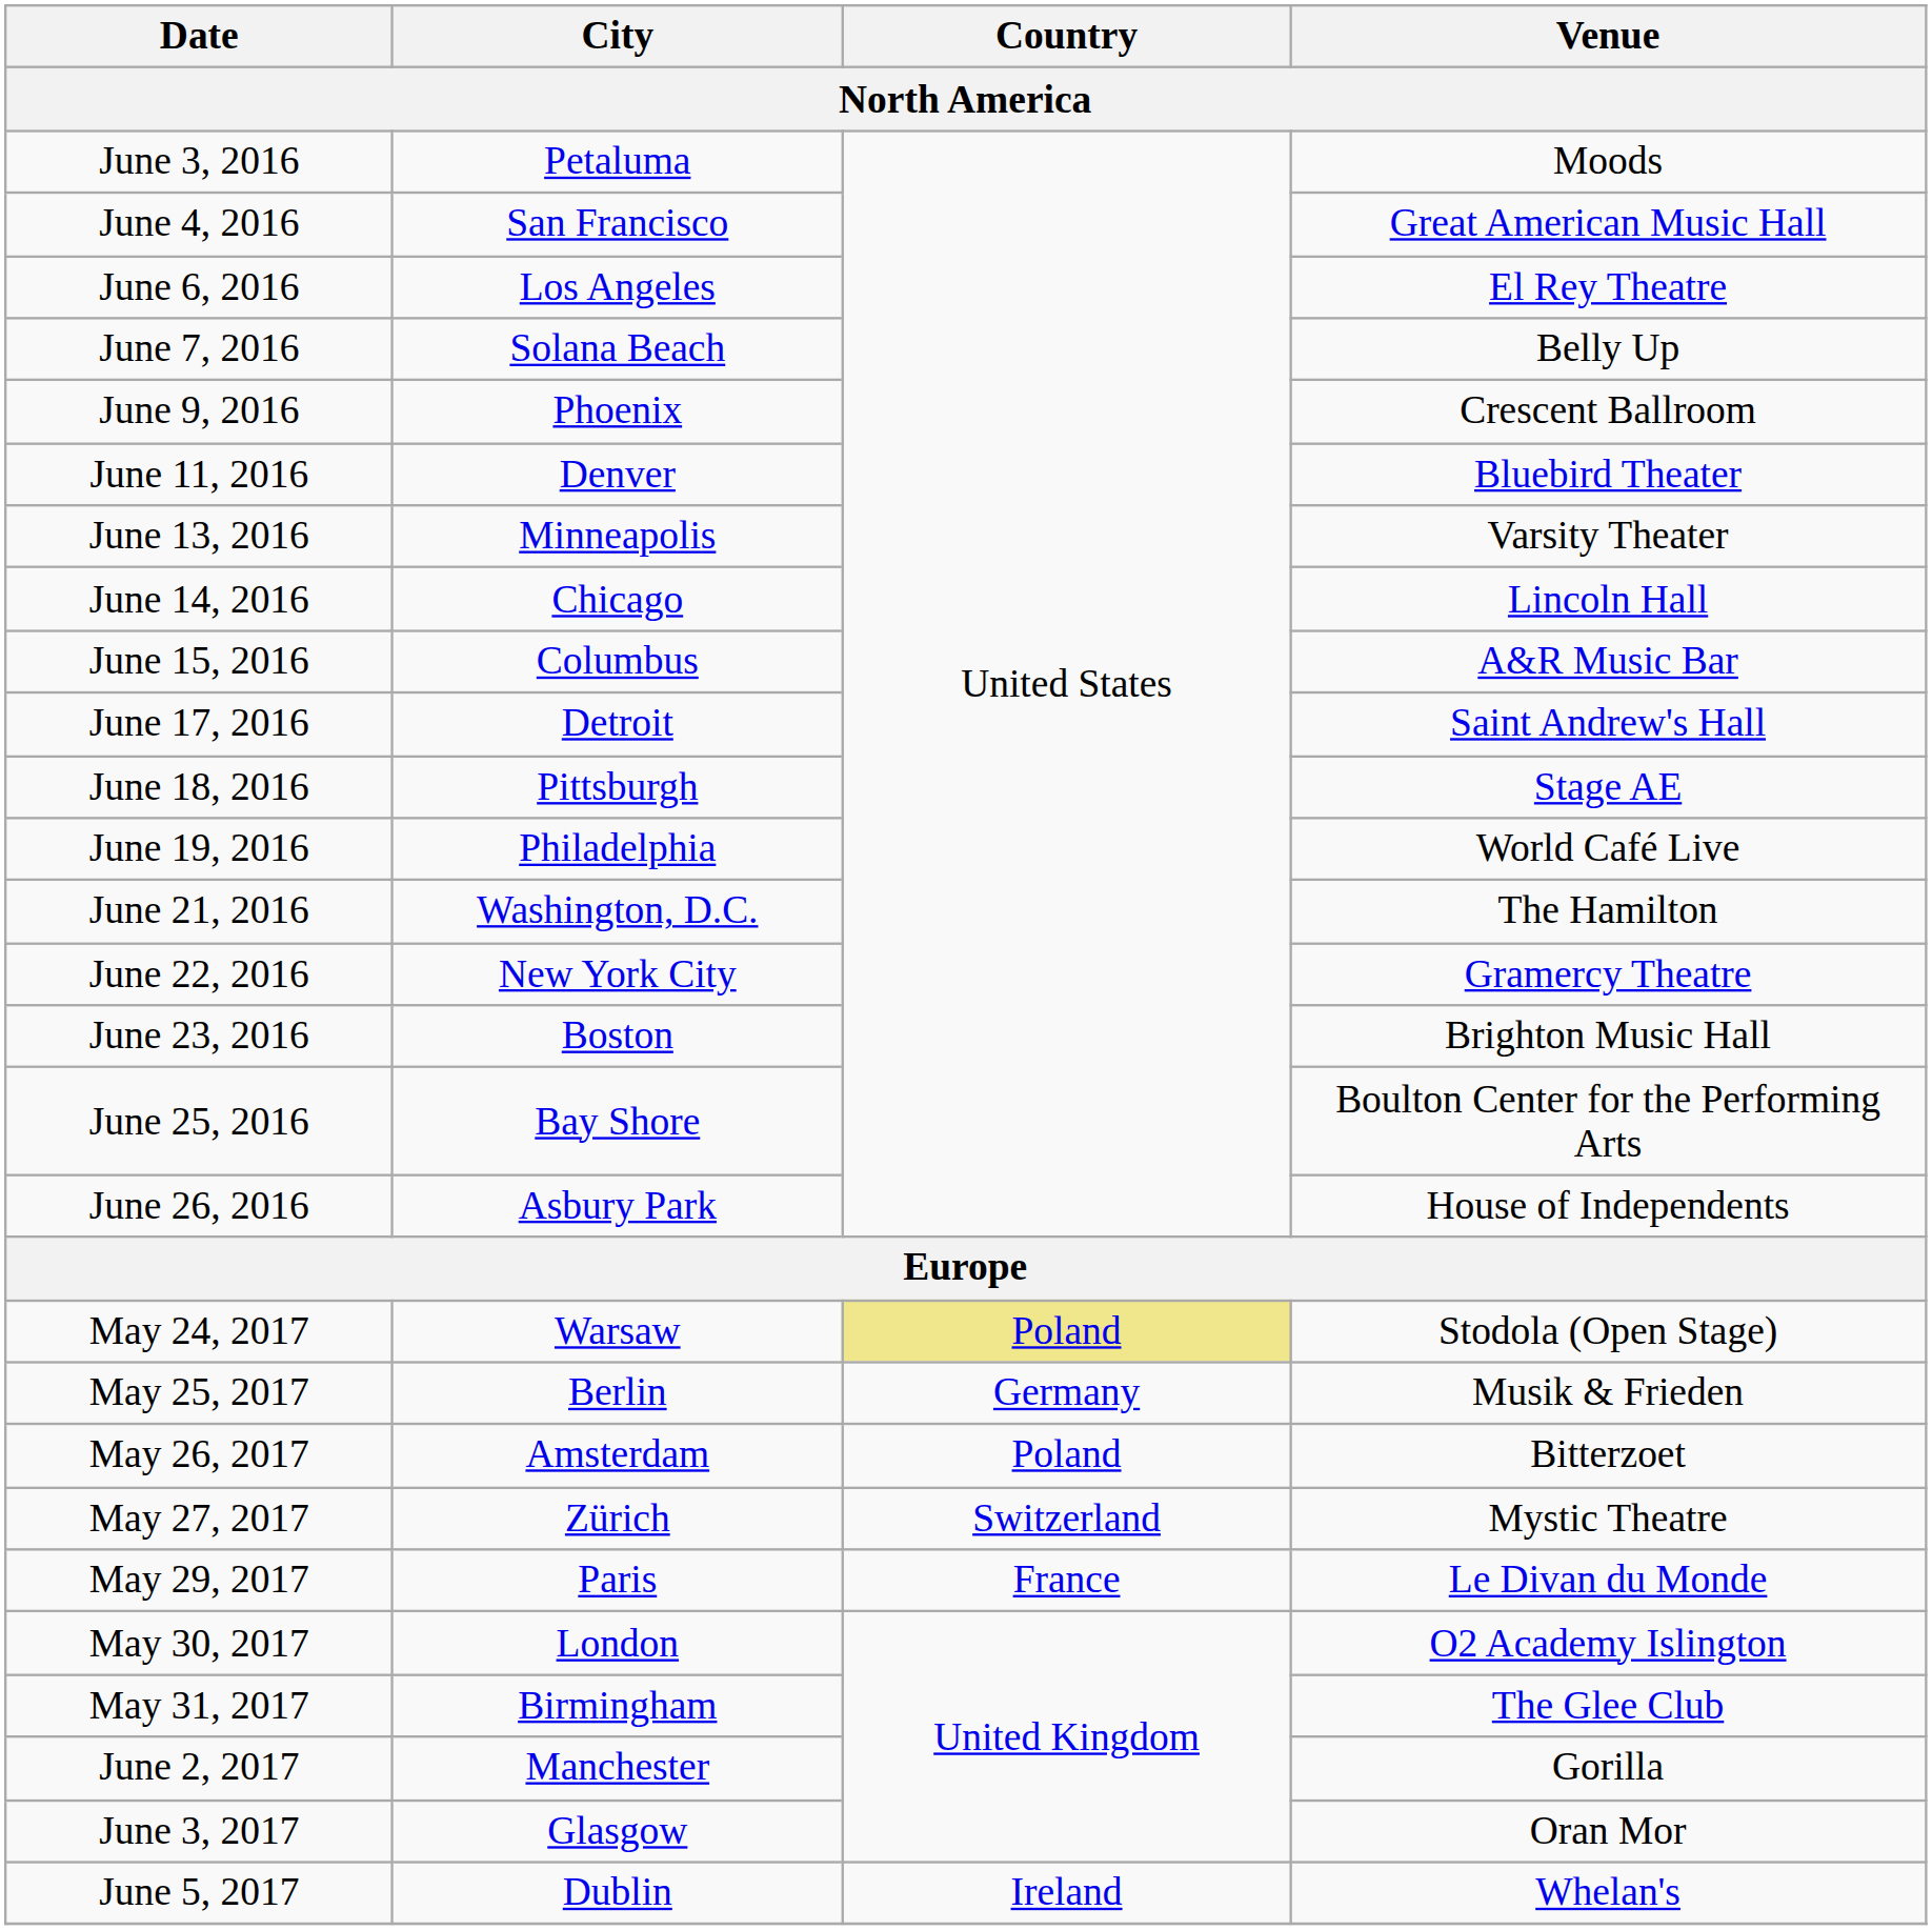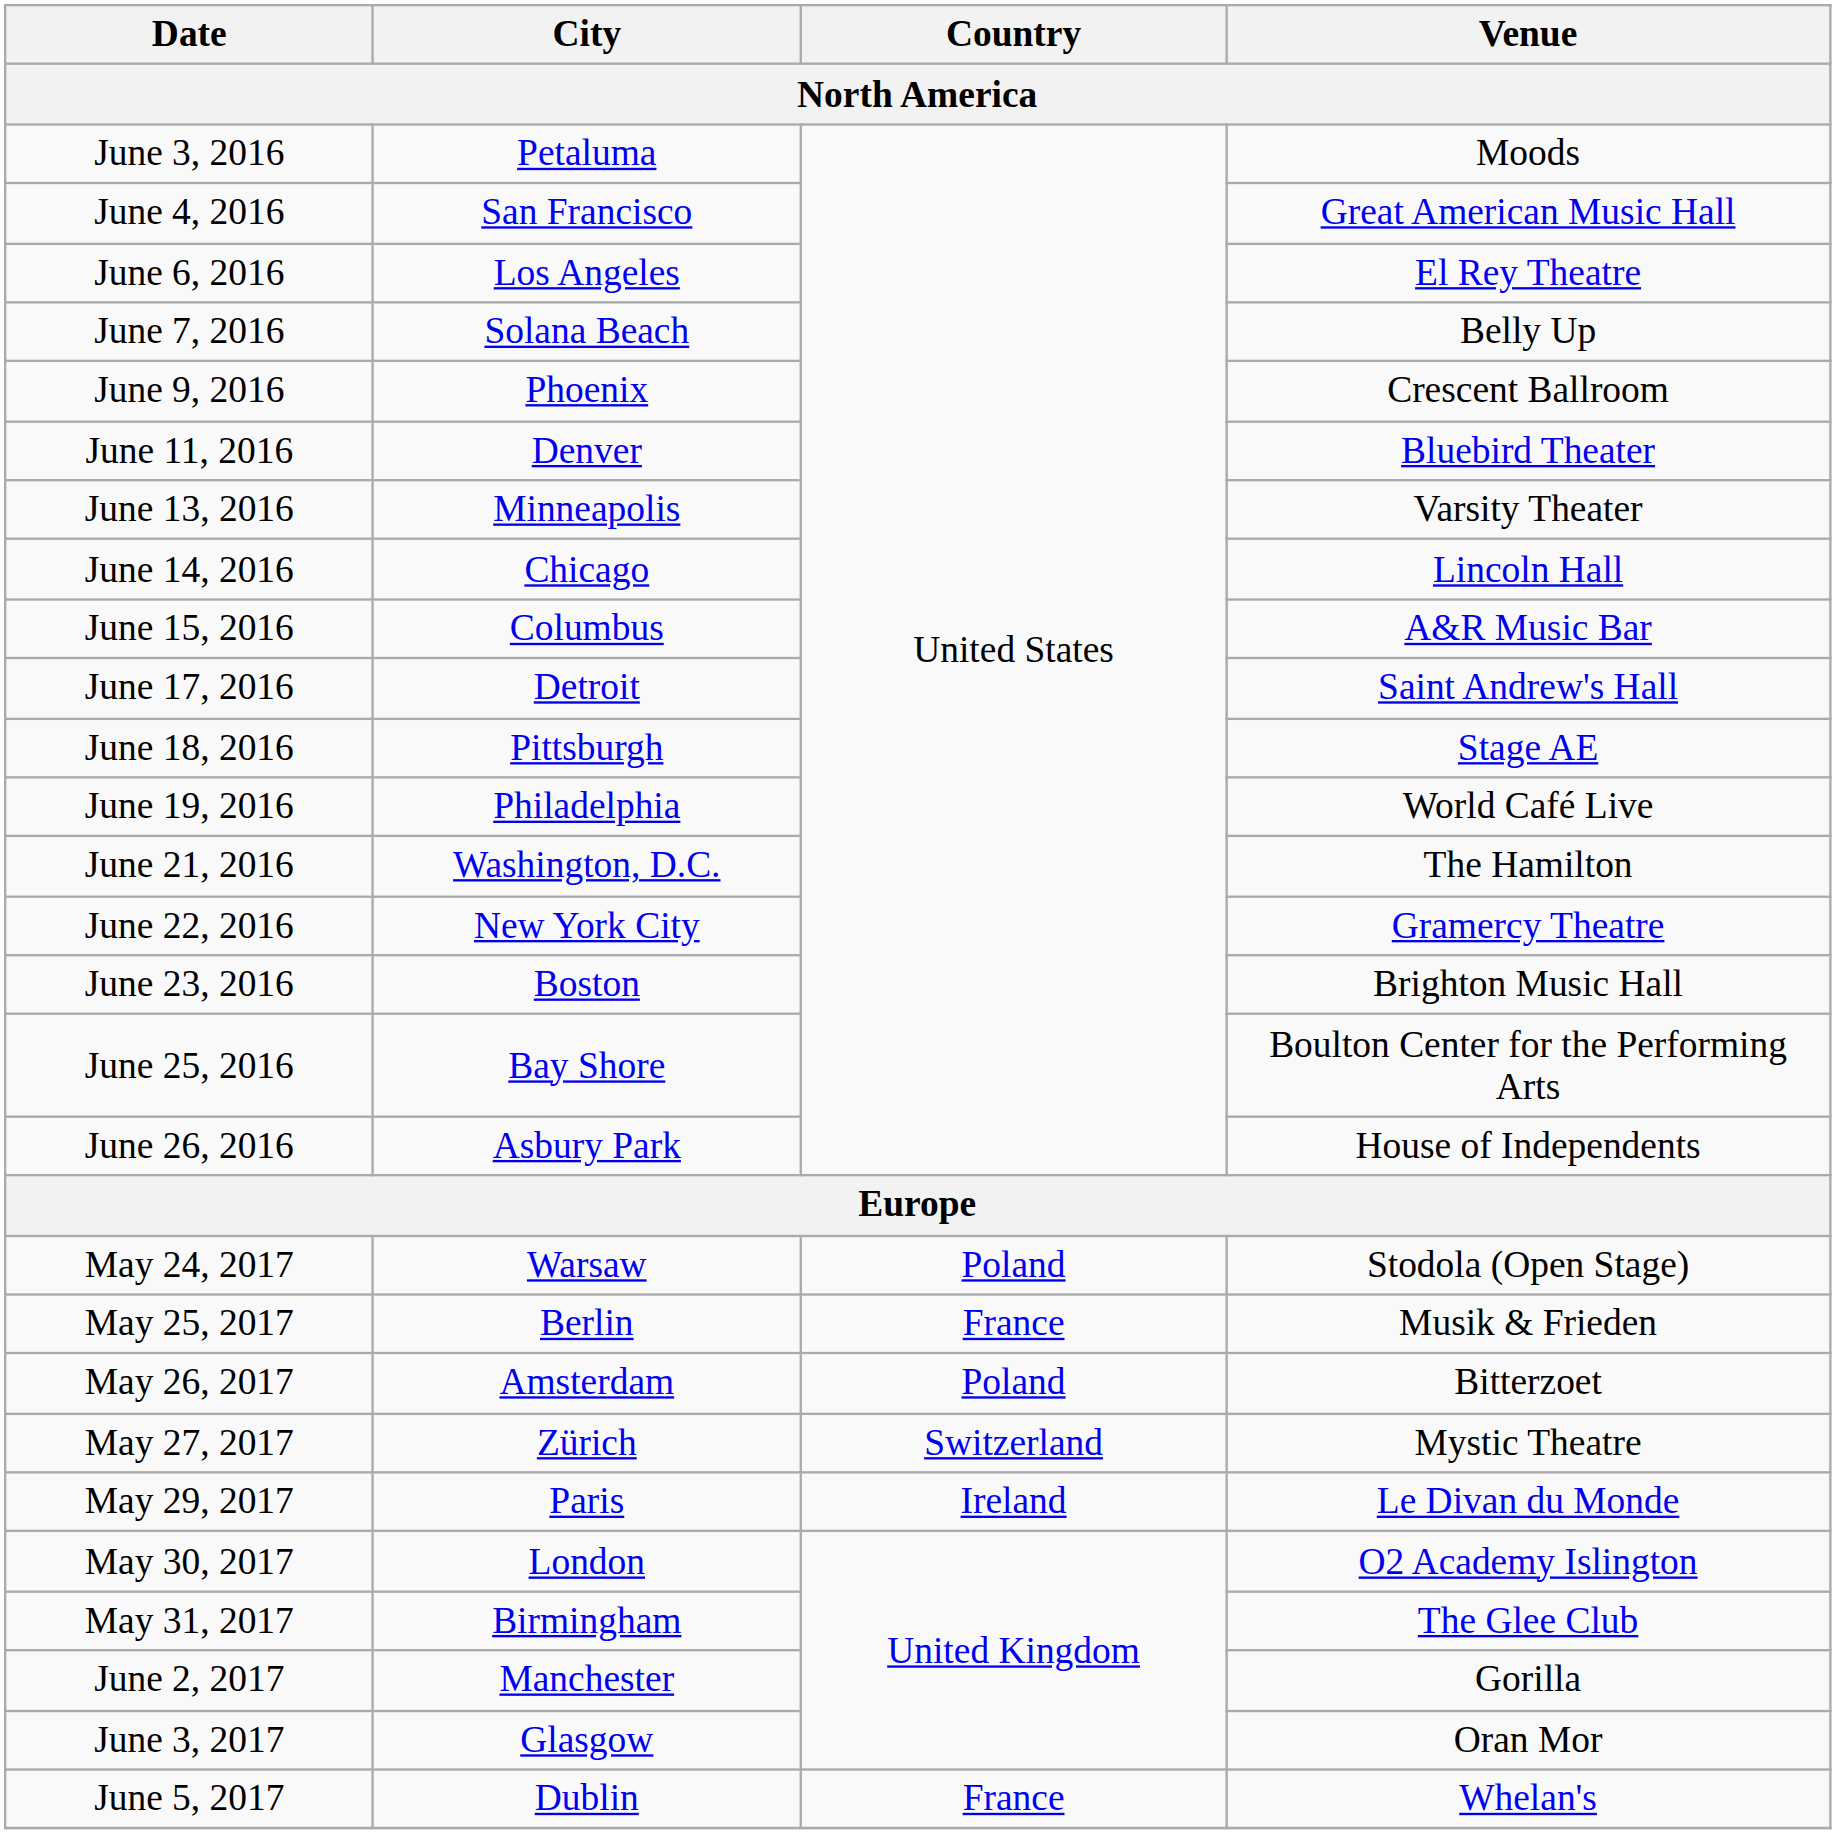 <table class="wikitable" style="text-align:center;">
 <tr>
 <th style="width:150px;">Date</th>
 <th style="width:175px;">City</th>
 <th style="width:175px;">Country</th>
 <th style="width:250px;">Venue</th>
 </tr>
 <tr>
 <th colspan="4"><strong>North America</strong></th>
 </tr>
 <tr>
 <td>June 3, 2016</td>
 <td><a href='#'>Petaluma</a></td>
 <td rowspan="17">United States</td>
 <td>Moods</td>
 </tr>
 <tr>
 <td>June 4, 2016</td>
 <td><a href='#'>San Francisco</a></td>
 <td><a href='#'>Great American Music Hall</a></td>
 </tr>
 <tr>
 <td>June 6, 2016</td>
 <td><a href='#'>Los Angeles</a></td>
 <td><a href='#'>El Rey Theatre</a></td>
 </tr>
 <tr>
 <td>June 7, 2016</td>
 <td><a href='#'>Solana Beach</a></td>
 <td>Belly Up</td>
 </tr>
 <tr>
 <td>June 9, 2016</td>
 <td><a href='#'>Phoenix</a></td>
 <td>Crescent Ballroom</td>
 </tr>
 <tr>
 <td>June 11, 2016</td>
 <td><a href='#'>Denver</a></td>
 <td><a href='#'>Bluebird Theater</a></td>
 </tr>
 <tr>
 <td>June 13, 2016</td>
 <td><a href='#'>Minneapolis</a></td>
 <td>Varsity Theater</td>
 </tr>
 <tr>
 <td>June 14, 2016</td>
 <td><a href='#'>Chicago</a></td>
 <td><a href='#'>Lincoln Hall</a></td>
 </tr>
 <tr>
 <td>June 15, 2016</td>
 <td><a href='#'>Columbus</a></td>
 <td><a href='#'>A&R Music Bar</a></td>
 </tr>
 <tr>
 <td>June 17, 2016</td>
 <td><a href='#'>Detroit</a></td>
 <td><a href='#'>Saint Andrew's Hall</a></td>
 </tr>
 <tr>
 <td>June 18, 2016</td>
 <td><a href='#'>Pittsburgh</a></td>
 <td><a href='#'>Stage AE</a></td>
 </tr>
 <tr>
 <td>June 19, 2016</td>
 <td><a href='#'>Philadelphia</a></td>
 <td>World Café Live</td>
 </tr>
 <tr>
 <td>June 21, 2016</td>
 <td><a href='#'>Washington, D.C.</a></td>
 <td>The Hamilton</td>
 </tr>
 <tr>
 <td>June 22, 2016</td>
 <td><a href='#'>New York City</a></td>
 <td><a href='#'>Gramercy Theatre</a></td>
 </tr>
 <tr>
 <td>June 23, 2016</td>
 <td><a href='#'>Boston</a></td>
 <td>Brighton Music Hall</td>
 </tr>
 <tr>
 <td>June 25, 2016</td>
 <td><a href='#'>Bay Shore</a></td>
 <td>Boulton Center for the Performing Arts</td>
 </tr>
 <tr>
 <td>June 26, 2016</td>
 <td><a href='#'>Asbury Park</a></td>
 <td>House of Independents</td>
 </tr>
 <tr>
 <th colspan="4"><strong>Europe</strong></th>
 </tr>
 <tr>
 <td>May 24, 2017</td>
 <td><a href='#'>Warsaw</a></td>
-<td style="background: khaki;"><a href='#'>Poland</a></td>
+<td><a href='#'>Poland</a></td>
 <td>Stodola (Open Stage)</td>
 </tr>
 <tr>
 <td>May 25, 2017</td>
 <td><a href='#'>Berlin</a></td>
-<td><a href='#'>Germany</a></td>
+<td><a href='#'>France</a></td>
 <td>Musik & Frieden</td>
 </tr>
 <tr>
 <td>May 26, 2017</td>
 <td><a href='#'>Amsterdam</a></td>
 <td><a href='#'>Poland</a></td>
 <td>Bitterzoet</td>
 </tr>
 <tr>
 <td>May 27, 2017</td>
 <td><a href='#'>Zürich</a></td>
 <td><a href='#'>Switzerland</a></td>
 <td>Mystic Theatre</td>
 </tr>
 <tr>
 <td>May 29, 2017</td>
 <td><a href='#'>Paris</a></td>
-<td><a href='#'>France</a></td>
+<td><a href='#'>Ireland</a></td>
 <td><a href='#'>Le Divan du Monde</a></td>
 </tr>
 <tr>
 <td>May 30, 2017</td>
 <td><a href='#'>London</a></td>
 <td rowspan="4"><a href='#'>United Kingdom</a></td>
 <td><a href='#'>O2 Academy Islington</a></td>
 </tr>
 <tr>
 <td>May 31, 2017</td>
 <td><a href='#'>Birmingham</a></td>
 <td><a href='#'>The Glee Club</a></td>
 </tr>
 <tr>
 <td>June 2, 2017</td>
 <td><a href='#'>Manchester</a></td>
 <td>Gorilla</td>
 </tr>
 <tr>
 <td>June 3, 2017</td>
 <td><a href='#'>Glasgow</a></td>
 <td>Oran Mor</td>
 </tr>
 <tr>
 <td>June 5, 2017</td>
 <td><a href='#'>Dublin</a></td>
-<td><a href='#'>Ireland</a></td>
+<td><a href='#'>France</a></td>
 <td><a href='#'>Whelan's</a></td>
 </tr>
 <tr>
 </tr>
 </table>
